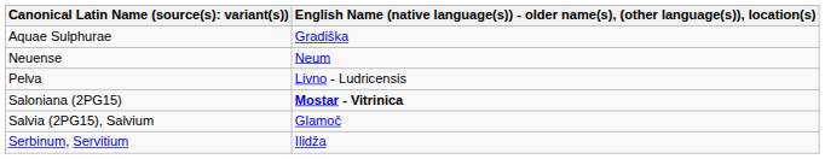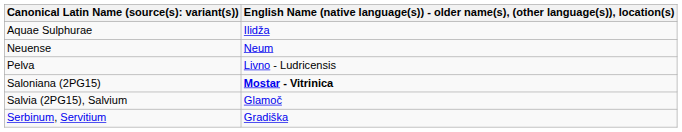 <table class="wikitable">
 <tr>
 <th>Canonical Latin Name (source(s): variant(s))</th>
 <th>English Name (native language(s)) - older name(s), (other language(s)), location(s)</th>
 </tr>
 <tr>
 <td>Aquae Sulphurae</td>
-<td><a href='#'>Gradiška</a></td>
+<td><a href='#'>Ilidža</a></td>
 </tr>
 <tr>
 <td>Neuense</td>
 <td><a href='#'>Neum</a></td>
 </tr>
 <tr>
 <td>Pelva</td>
 <td><a href='#'>Livno</a> - Ludricensis</td>
 </tr>
 <tr>
 <td>Saloniana (2PG15)</td>
 <td><strong><a href='#'>Mostar</a> - Vitrinica</strong></td>
 </tr>
 <tr>
 <td>Salvia (2PG15), Salvium</td>
 <td><a href='#'>Glamoč</a></td>
 </tr>
 <tr>
 <td><a href='#'>Serbinum</a>, <a href='#'>Servitium</a></td>
-<td><a href='#'>Ilidža</a></td>
+<td><a href='#'>Gradiška</a></td>
 </tr>
 </table>
